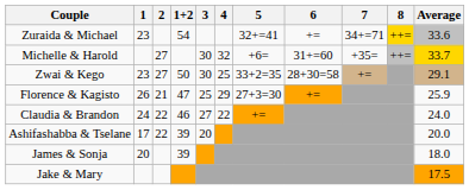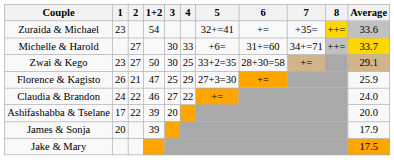 <table class="wikitable sortable" style="margin:auto; text-align:center;">
 <tr>
 <th>Couple</th>
 <th>1</th>
 <th>2</th>
 <th>1+2</th>
 <th>3</th>
 <th>4</th>
 <th>5</th>
 <th>6</th>
 <th>7</th>
 <th>8</th>
 <th>Average</th>
 </tr>
 <tr>
 <td>Zuraida & Michael</td>
 <td>23</td>
 <td></td>
 <td>54</td>
 <td></td>
 <td></td>
 <td>32+=41</td>
 <td>+=</td>
-<td>34+=71</td>
+<td>+35=</td>
 <td bgcolor=gold>++=</td>
 <td style="background:silver;">33.6</td>
 </tr>
 <tr>
 <td>Michelle & Harold</td>
 <td></td>
 <td>27</td>
 <td></td>
 <td>30</td>
-<td>32</td>
+<td>33</td>
 <td>+6=</td>
 <td>31+=60</td>
-<td>+35=</td>
+<td>34+=71</td>
 <td style="background:silver;">++=</td>
 <td bgcolor=gold>33.7</td>
 </tr>
 <tr>
 <td>Zwai & Kego</td>
 <td>23</td>
 <td>27</td>
 <td>50</td>
 <td>30</td>
 <td>25</td>
 <td>33+2=35</td>
 <td>28+30=58</td>
 <td bgcolor=tan>+=</td>
 <td style="background:darkgrey;"></td>
 <td bgcolor=tan>29.1</td>
 </tr>
 <tr>
 <td>Florence & Kagisto</td>
 <td>26</td>
 <td>21</td>
 <td>47</td>
 <td>25</td>
 <td>29</td>
 <td>27+3=30</td>
 <td style="background:orange;">+=</td>
 <td style="background:darkgrey;" colspan="2"></td>
 <td>25.9</td>
 </tr>
 <tr>
 <td>Claudia & Brandon</td>
 <td>24</td>
 <td>22</td>
 <td>46</td>
 <td>27</td>
 <td>22</td>
 <td style="background:orange;">+=</td>
 <td style="background:darkgrey;" colspan="3"></td>
 <td>24.0</td>
 </tr>
 <tr>
 <td>Ashifashabba & Tselane</td>
 <td>17</td>
 <td>22</td>
 <td>39</td>
 <td>20</td>
 <td style="background:orange;"></td>
 <td style="background:darkgrey;" colspan="4"></td>
 <td>20.0</td>
 </tr>
 <tr>
 <td>James & Sonja</td>
 <td>20</td>
 <td></td>
 <td>39</td>
 <td style="background:orange;"></td>
 <td style="background:darkgrey;" colspan="5"></td>
-<td>18.0</td>
+<td>17.9</td>
 </tr>
 <tr>
 <td>Jake & Mary</td>
 <td></td>
 <td></td>
 <td style="background:orange;"></td>
 <td style="background:darkgrey;" colspan="6"></td>
 <td style="background:orange;">17.5</td>
 </tr>
 </table>
